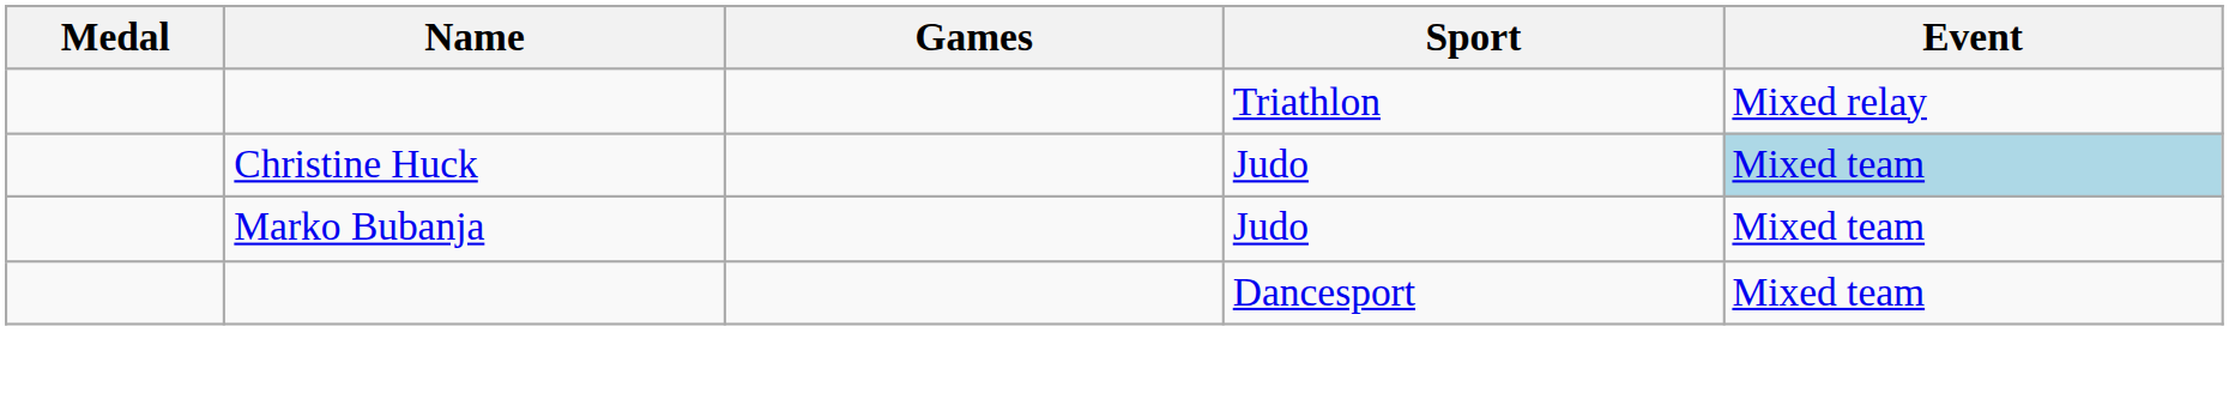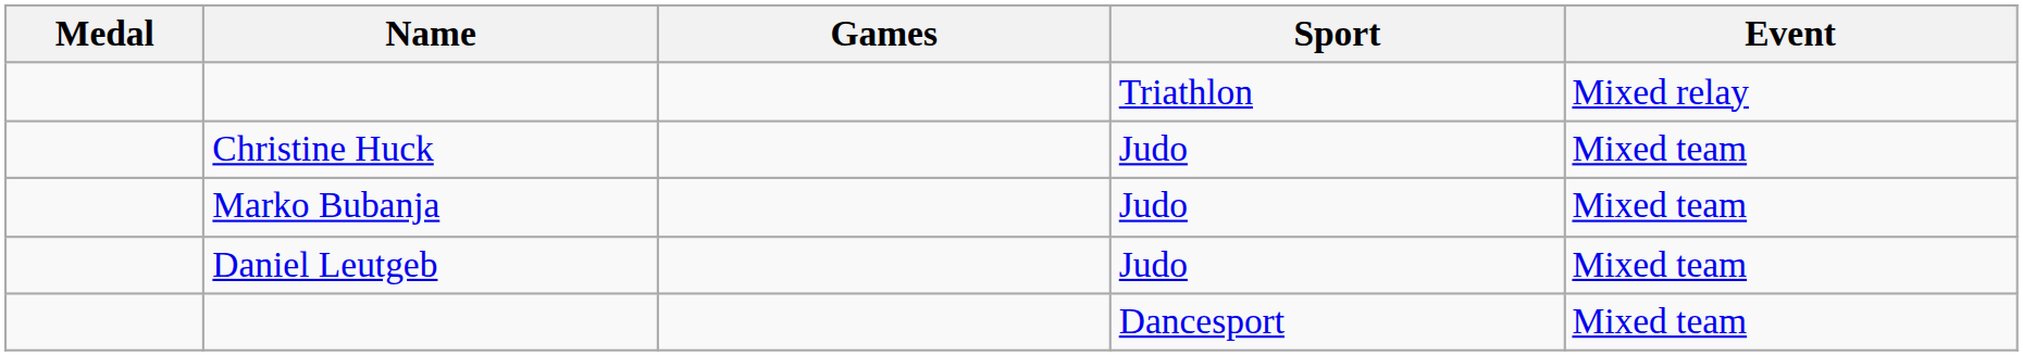 <table class="wikitable sortable">
 <tr>
 <th style="width:5em">Medal</th>
 <th style="width:12em">Name</th>
 <th style="width:12em">Games</th>
 <th style="width:12em">Sport</th>
 <th style="width:12em">Event</th>
 </tr>
 <tr>
 <td></td>
 <td></td>
 <td></td>
 <td> <a href='#'>Triathlon</a></td>
 <td><a href='#'>Mixed relay</a></td>
 </tr>
 <tr>
 <td></td>
 <td><a href='#'>Christine Huck</a></td>
 <td></td>
 <td> <a href='#'>Judo</a></td>
-<td style="background: lightblue;"><a href='#'>Mixed team</a></td>
+<td><a href='#'>Mixed team</a></td>
 </tr>
 <tr>
 <td></td>
 <td><a href='#'>Marko Bubanja</a></td>
+<td></td>
+<td> <a href='#'>Judo</a></td>
+<td><a href='#'>Mixed team</a></td>
+</tr>
+<tr>
+<td></td>
+<td><a href='#'>Daniel Leutgeb</a></td>
 <td></td>
 <td> <a href='#'>Judo</a></td>
 <td><a href='#'>Mixed team</a></td>
 </tr>
 <tr>
 <td></td>
 <td></td>
 <td></td>
 <td> <a href='#'>Dancesport</a></td>
 <td><a href='#'>Mixed team</a></td>
 </tr>
 </table>
